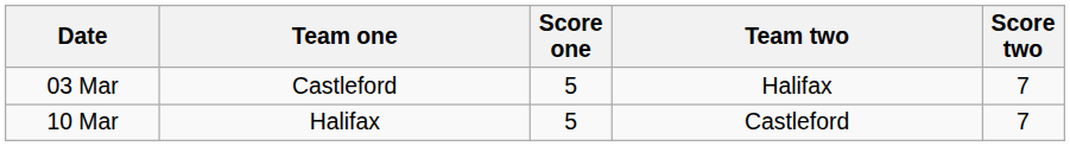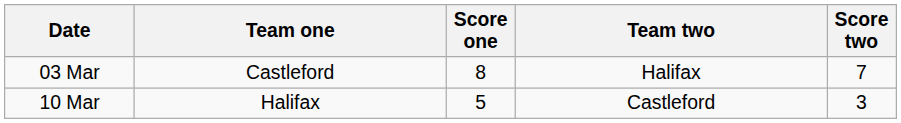 <table class="wikitable" style="text-align: center">
 <tr>
 <th width=100>Date</th>
 <th width=250>Team one</th>
 <th width=50>Score one</th>
 <th width=250>Team two</th>
 <th width=50>Score two</th>
 </tr>
 <tr>
 <td>03 Mar</td>
 <td>Castleford</td>
-<td>5</td>
+<td>8</td>
 <td>Halifax</td>
 <td>7</td>
 </tr>
 <tr>
 <td>10 Mar</td>
 <td>Halifax</td>
 <td>5</td>
 <td>Castleford</td>
-<td>7</td>
+<td>3</td>
 </tr>
 </table>
